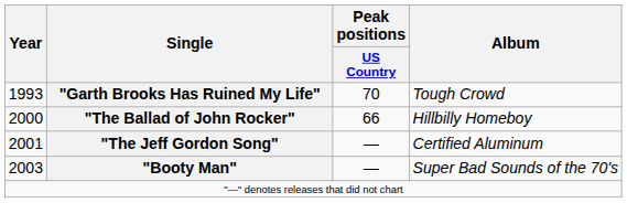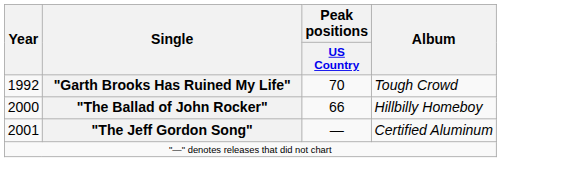 <table class="wikitable plainrowheaders" style="text-align:center;">
 <tr>
 <th rowspan="2">Year</th>
 <th rowspan="2" style="width:18em;">Single</th>
 <th>Peak positions</th>
 <th rowspan="2">Album</th>
 </tr>
 <tr style="font-size:smaller;">
 <th style="width:60px;"><a href='#'>US Country</a></th>
 </tr>
 <tr>
-<td>1993</td>
+<td>1992</td>
 <th scope="row">"Garth Brooks Has Ruined My Life"</th>
 <td>70</td>
 <td style="text-align:left;"><em>Tough Crowd</em></td>
 </tr>
 <tr>
 <td>2000</td>
 <th scope="row">"The Ballad of John Rocker"</th>
 <td>66</td>
 <td style="text-align:left;"><em>Hillbilly Homeboy</em></td>
 </tr>
 <tr>
 <td>2001</td>
 <th scope="row">"The Jeff Gordon Song"</th>
 <td>—</td>
 <td style="text-align:left;"><em>Certified Aluminum</em></td>
 </tr>
 <tr>
-<td>2003</td>
-<th scope="row">"Booty Man"</th>
-<td>—</td>
-<td style="text-align:left;"><em>Super Bad Sounds of the 70's</em></td>
-</tr>
-<tr>
 <td colspan="4" style="font-size:8pt">"—" denotes releases that did not chart</td>
 </tr>
 </table>
